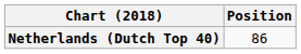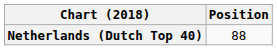 <table class="wikitable sortable plainrowheaders" style="text-align:center">
 <tr>
 <th scope="col">Chart (2018)</th>
 <th scope="col">Position</th>
 </tr>
 <tr>
 <th scope="row">Netherlands (Dutch Top 40)</th>
-<td>86</td>
+<td>88</td>
 </tr>
 </table>
